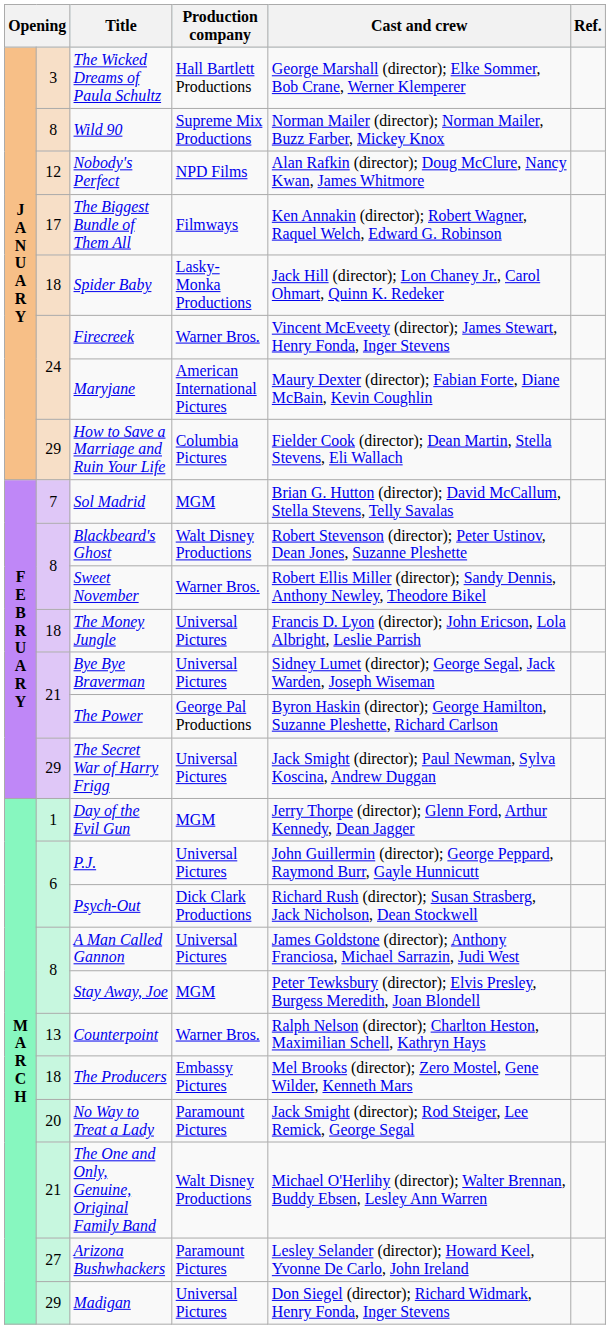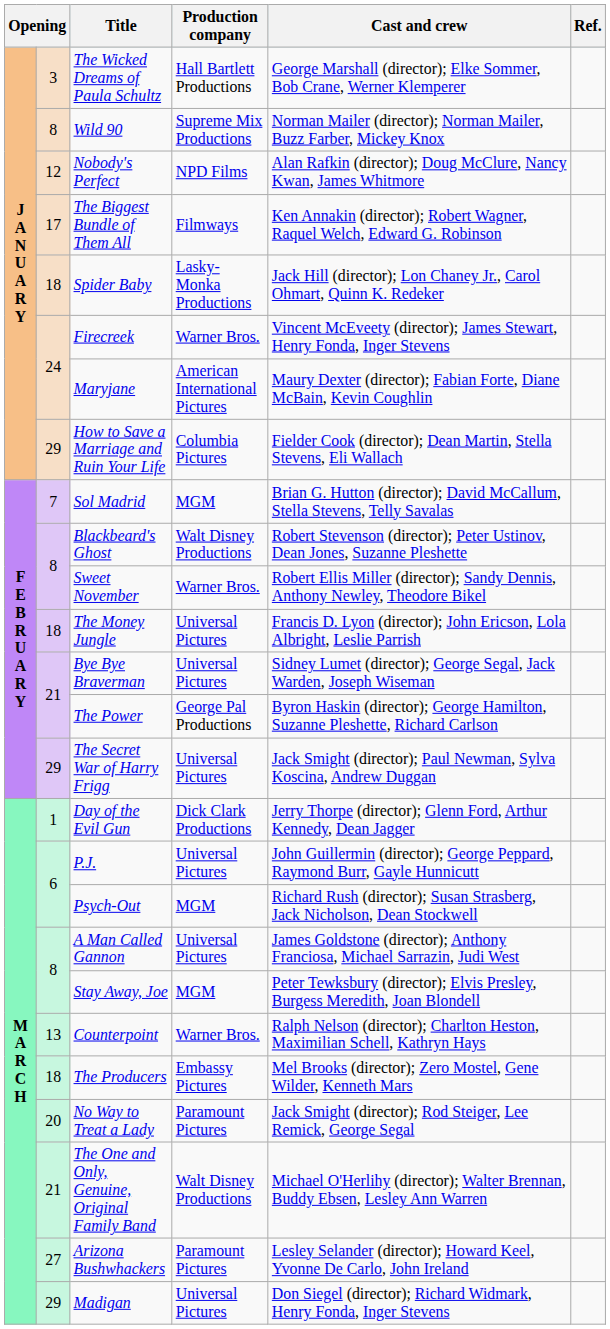 <table class="wikitable sortable">
 <tr style="background:#b0e0e6; text-align:center;">
 <th colspan="2">Opening</th>
 <th style="width:17%;">Title</th>
 <th style="width:16%;">Production company</th>
 <th>Cast and crew</th>
 <th class="unsortable">Ref.</th>
 </tr>
 <tr>
 <th rowspan="8" style="text-align:center; background:#f7bf87;"><strong>J<br>A<br>N<br>U<br>A<br>R<br>Y</strong></th>
 <td style="text-align:center; background:#f7dfc7;">3</td>
 <td><em><a href='#'>The Wicked Dreams of Paula Schultz</a></em></td>
 <td><a href='#'>Hall Bartlett</a> Productions</td>
 <td><a href='#'>George Marshall</a> (director); <a href='#'>Elke Sommer</a>, <a href='#'>Bob Crane</a>, <a href='#'>Werner Klemperer</a></td>
 <td></td>
 </tr>
 <tr>
 <td style="text-align:center; background:#f7dfc7;">8</td>
 <td><em><a href='#'>Wild 90</a></em></td>
 <td><a href='#'>Supreme Mix Productions</a></td>
 <td><a href='#'>Norman Mailer</a> (director); <a href='#'>Norman Mailer</a>, <a href='#'>Buzz Farber</a>, <a href='#'>Mickey Knox</a></td>
 <td></td>
 </tr>
 <tr>
 <td style="text-align:center; background:#f7dfc7;">12</td>
 <td><em><a href='#'>Nobody's Perfect</a></em></td>
 <td><a href='#'>NPD Films</a></td>
 <td><a href='#'>Alan Rafkin</a> (director); <a href='#'>Doug McClure</a>, <a href='#'>Nancy Kwan</a>, <a href='#'>James Whitmore</a></td>
 <td></td>
 </tr>
 <tr>
 <td style="text-align:center; background:#f7dfc7;">17</td>
 <td><em><a href='#'>The Biggest Bundle of Them All</a></em></td>
 <td><a href='#'>Filmways</a></td>
 <td><a href='#'>Ken Annakin</a> (director); <a href='#'>Robert Wagner</a>, <a href='#'>Raquel Welch</a>, <a href='#'>Edward G. Robinson</a></td>
 <td></td>
 </tr>
 <tr>
 <td style="text-align:center; background:#f7dfc7;">18</td>
 <td><em><a href='#'>Spider Baby</a></em></td>
 <td><a href='#'>Lasky-Monka Productions</a></td>
 <td><a href='#'>Jack Hill</a> (director); <a href='#'>Lon Chaney Jr.</a>, <a href='#'>Carol Ohmart</a>, <a href='#'>Quinn K. Redeker</a></td>
 <td></td>
 </tr>
 <tr>
 <td rowspan="2" style="text-align:center; background:#f7dfc7;">24</td>
 <td><em><a href='#'>Firecreek</a></em></td>
 <td><a href='#'>Warner Bros.</a></td>
 <td><a href='#'>Vincent McEveety</a> (director); <a href='#'>James Stewart</a>, <a href='#'>Henry Fonda</a>, <a href='#'>Inger Stevens</a></td>
 <td></td>
 </tr>
 <tr>
 <td><em><a href='#'>Maryjane</a></em></td>
 <td><a href='#'>American International Pictures</a></td>
 <td><a href='#'>Maury Dexter</a> (director); <a href='#'>Fabian Forte</a>, <a href='#'>Diane McBain</a>, <a href='#'>Kevin Coughlin</a></td>
 <td></td>
 </tr>
 <tr>
 <td style="text-align:center; background:#f7dfc7;">29</td>
 <td><em><a href='#'>How to Save a Marriage and Ruin Your Life</a></em></td>
 <td><a href='#'>Columbia Pictures</a></td>
 <td><a href='#'>Fielder Cook</a> (director); <a href='#'>Dean Martin</a>, <a href='#'>Stella Stevens</a>, <a href='#'>Eli Wallach</a></td>
 <td></td>
 </tr>
 <tr>
 <th rowspan="7" style="text-align:center; background:#bf87f7;"><strong>F<br>E<br>B<br>R<br>U<br>A<br>R<br>Y</strong></th>
 <td style="text-align:center; background:#dfc7f7;">7</td>
 <td><em><a href='#'>Sol Madrid</a></em></td>
 <td><a href='#'>MGM</a></td>
 <td><a href='#'>Brian G. Hutton</a> (director); <a href='#'>David McCallum</a>, <a href='#'>Stella Stevens</a>, <a href='#'>Telly Savalas</a></td>
 <td></td>
 </tr>
 <tr>
 <td rowspan="2" style="text-align:center; background:#dfc7f7;">8</td>
 <td><em><a href='#'>Blackbeard's Ghost</a></em></td>
 <td><a href='#'>Walt Disney Productions</a></td>
 <td><a href='#'>Robert Stevenson</a> (director); <a href='#'>Peter Ustinov</a>, <a href='#'>Dean Jones</a>, <a href='#'>Suzanne Pleshette</a></td>
 <td></td>
 </tr>
 <tr>
 <td><em><a href='#'>Sweet November</a></em></td>
 <td><a href='#'>Warner Bros.</a></td>
 <td><a href='#'>Robert Ellis Miller</a> (director); <a href='#'>Sandy Dennis</a>, <a href='#'>Anthony Newley</a>, <a href='#'>Theodore Bikel</a></td>
 <td></td>
 </tr>
 <tr>
 <td style="text-align:center; background:#dfc7f7;">18</td>
 <td><em><a href='#'>The Money Jungle</a></em></td>
 <td><a href='#'>Universal Pictures</a></td>
 <td><a href='#'>Francis D. Lyon</a> (director); <a href='#'>John Ericson</a>, <a href='#'>Lola Albright</a>, <a href='#'>Leslie Parrish</a></td>
 <td></td>
 </tr>
 <tr>
 <td rowspan="2" style="text-align:center; background:#dfc7f7;">21</td>
 <td><em><a href='#'>Bye Bye Braverman</a></em></td>
 <td><a href='#'>Universal Pictures</a></td>
 <td><a href='#'>Sidney Lumet</a> (director); <a href='#'>George Segal</a>, <a href='#'>Jack Warden</a>, <a href='#'>Joseph Wiseman</a></td>
 <td></td>
 </tr>
 <tr>
 <td><em><a href='#'>The Power</a></em></td>
 <td><a href='#'>George Pal</a> Productions</td>
 <td><a href='#'>Byron Haskin</a> (director); <a href='#'>George Hamilton</a>, <a href='#'>Suzanne Pleshette</a>, <a href='#'>Richard Carlson</a></td>
 <td></td>
 </tr>
 <tr>
 <td style="text-align:center; background:#dfc7f7;">29</td>
 <td><em><a href='#'>The Secret War of Harry Frigg</a></em></td>
 <td><a href='#'>Universal Pictures</a></td>
 <td><a href='#'>Jack Smight</a> (director); <a href='#'>Paul Newman</a>, <a href='#'>Sylva Koscina</a>, <a href='#'>Andrew Duggan</a></td>
 <td></td>
 </tr>
 <tr>
 <th rowspan="11" style="text-align:center; background:#87f7bf;"><strong>M<br>A<br>R<br>C<br>H</strong></th>
 <td style="text-align:center; background:#c7f7df;">1</td>
 <td><em><a href='#'>Day of the Evil Gun</a></em></td>
-<td><a href='#'>MGM</a></td>
+<td><a href='#'>Dick Clark Productions</a></td>
 <td><a href='#'>Jerry Thorpe</a> (director); <a href='#'>Glenn Ford</a>, <a href='#'>Arthur Kennedy</a>, <a href='#'>Dean Jagger</a></td>
 <td></td>
 </tr>
 <tr>
 <td rowspan="2" style="text-align:center; background:#c7f7df;">6</td>
 <td><em><a href='#'>P.J.</a></em></td>
 <td><a href='#'>Universal Pictures</a></td>
 <td><a href='#'>John Guillermin</a> (director); <a href='#'>George Peppard</a>, <a href='#'>Raymond Burr</a>, <a href='#'>Gayle Hunnicutt</a></td>
 <td></td>
 </tr>
 <tr>
 <td><em><a href='#'>Psych-Out</a></em></td>
-<td><a href='#'>Dick Clark Productions</a></td>
+<td><a href='#'>MGM</a></td>
 <td><a href='#'>Richard Rush</a> (director); <a href='#'>Susan Strasberg</a>, <a href='#'>Jack Nicholson</a>, <a href='#'>Dean Stockwell</a></td>
 <td></td>
 </tr>
 <tr>
 <td rowspan="2" style="text-align:center; background:#c7f7df;">8</td>
 <td><em><a href='#'>A Man Called Gannon</a></em></td>
 <td><a href='#'>Universal Pictures</a></td>
 <td><a href='#'>James Goldstone</a> (director); <a href='#'>Anthony Franciosa</a>, <a href='#'>Michael Sarrazin</a>, <a href='#'>Judi West</a></td>
 <td></td>
 </tr>
 <tr>
 <td><em><a href='#'>Stay Away, Joe</a></em></td>
 <td><a href='#'>MGM</a></td>
 <td><a href='#'>Peter Tewksbury</a> (director); <a href='#'>Elvis Presley</a>, <a href='#'>Burgess Meredith</a>, <a href='#'>Joan Blondell</a></td>
 <td></td>
 </tr>
 <tr>
 <td style="text-align:center; background:#c7f7df;">13</td>
 <td><em><a href='#'>Counterpoint</a></em></td>
 <td><a href='#'>Warner Bros.</a></td>
 <td><a href='#'>Ralph Nelson</a> (director); <a href='#'>Charlton Heston</a>, <a href='#'>Maximilian Schell</a>, <a href='#'>Kathryn Hays</a></td>
 <td></td>
 </tr>
 <tr>
 <td style="text-align:center; background:#c7f7df;">18</td>
 <td><em><a href='#'>The Producers</a></em></td>
 <td><a href='#'>Embassy Pictures</a></td>
 <td><a href='#'>Mel Brooks</a> (director); <a href='#'>Zero Mostel</a>, <a href='#'>Gene Wilder</a>, <a href='#'>Kenneth Mars</a></td>
 <td></td>
 </tr>
 <tr>
 <td style="text-align:center; background:#c7f7df;">20</td>
 <td><em><a href='#'>No Way to Treat a Lady</a></em></td>
 <td><a href='#'>Paramount Pictures</a></td>
 <td><a href='#'>Jack Smight</a> (director); <a href='#'>Rod Steiger</a>, <a href='#'>Lee Remick</a>, <a href='#'>George Segal</a></td>
 <td></td>
 </tr>
 <tr>
 <td style="text-align:center; background:#c7f7df;">21</td>
 <td><em><a href='#'>The One and Only, Genuine, Original Family Band</a></em></td>
 <td><a href='#'>Walt Disney Productions</a></td>
 <td><a href='#'>Michael O'Herlihy</a> (director); <a href='#'>Walter Brennan</a>, <a href='#'>Buddy Ebsen</a>, <a href='#'>Lesley Ann Warren</a></td>
 <td></td>
 </tr>
 <tr>
 <td style="text-align:center; background:#c7f7df;">27</td>
 <td><em><a href='#'>Arizona Bushwhackers</a></em></td>
 <td><a href='#'>Paramount Pictures</a></td>
 <td><a href='#'>Lesley Selander</a> (director); <a href='#'>Howard Keel</a>, <a href='#'>Yvonne De Carlo</a>, <a href='#'>John Ireland</a></td>
 <td></td>
 </tr>
 <tr>
 <td style="text-align:center; background:#c7f7df;">29</td>
 <td><em><a href='#'>Madigan</a></em></td>
 <td><a href='#'>Universal Pictures</a></td>
 <td><a href='#'>Don Siegel</a> (director); <a href='#'>Richard Widmark</a>, <a href='#'>Henry Fonda</a>, <a href='#'>Inger Stevens</a></td>
 <td></td>
 </tr>
 </table>
